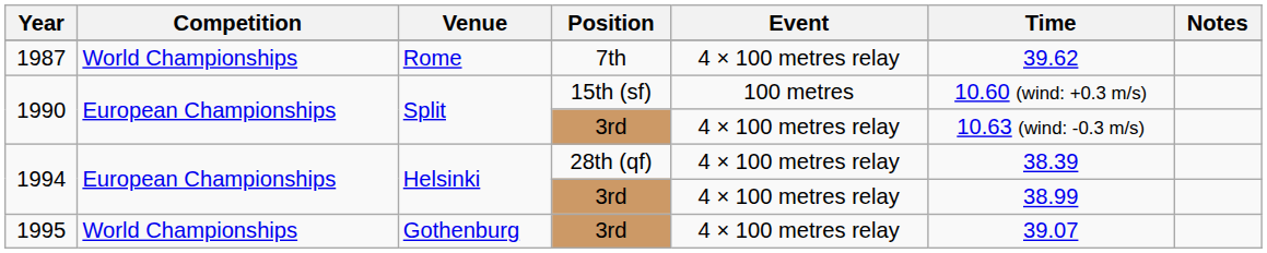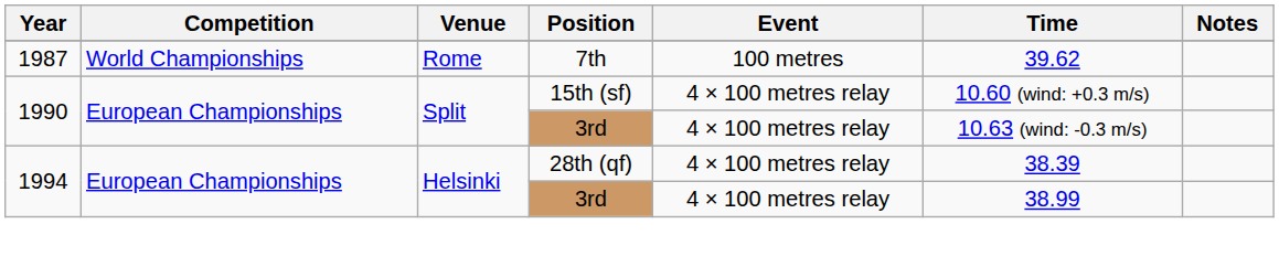 <table class="wikitable" width=65% style="font-size:90%; text-align:center;">
 <tr>
 <th>Year</th>
 <th>Competition</th>
 <th>Venue</th>
 <th>Position</th>
 <th>Event</th>
 <th>Time</th>
 <th>Notes</th>
 </tr>
 <tr>
 </tr>
 <tr>
 <td>1987</td>
 <td align=left><a href='#'>World Championships</a></td>
 <td align=left> <a href='#'>Rome</a></td>
 <td>7th</td>
-<td>4 × 100 metres relay</td>
+<td>100 metres</td>
 <td><a href='#'>39.62</a></td>
 <td></td>
 </tr>
 <tr>
 <td rowspan=2>1990</td>
 <td rowspan=2 align=left><a href='#'>European Championships</a></td>
 <td rowspan=2 align=left> <a href='#'>Split</a></td>
 <td>15th (sf)</td>
-<td>100 metres</td>
+<td>4 × 100 metres relay</td>
 <td><a href='#'>10.60</a> <small>(wind: +0.3 m/s)</small></td>
 <td></td>
 </tr>
 <tr>
 <td bgcolor="cc9966">3rd</td>
 <td>4 × 100 metres relay</td>
 <td><a href='#'>10.63</a> <small>(wind: -0.3 m/s)</small></td>
 <td></td>
 </tr>
 <tr>
 <td rowspan=2>1994</td>
 <td rowspan=2 align=left><a href='#'>European Championships</a></td>
 <td rowspan=2 align=left> <a href='#'>Helsinki</a></td>
 <td>28th (qf)</td>
 <td>4 × 100 metres relay</td>
 <td><a href='#'>38.39</a></td>
 <td></td>
 </tr>
 <tr>
 <td bgcolor="cc9966">3rd</td>
 <td>4 × 100 metres relay</td>
 <td><a href='#'>38.99</a></td>
 <td></td>
 </tr>
-<tr>
-<td>1995</td>
-<td align=left><a href='#'>World Championships</a></td>
-<td align=left> <a href='#'>Gothenburg</a></td>
-<td bgcolor=cc9966>3rd</td>
-<td>4 × 100 metres relay</td>
-<td><a href='#'>39.07</a></td>
-<td></td>
-</tr>
 </table>
